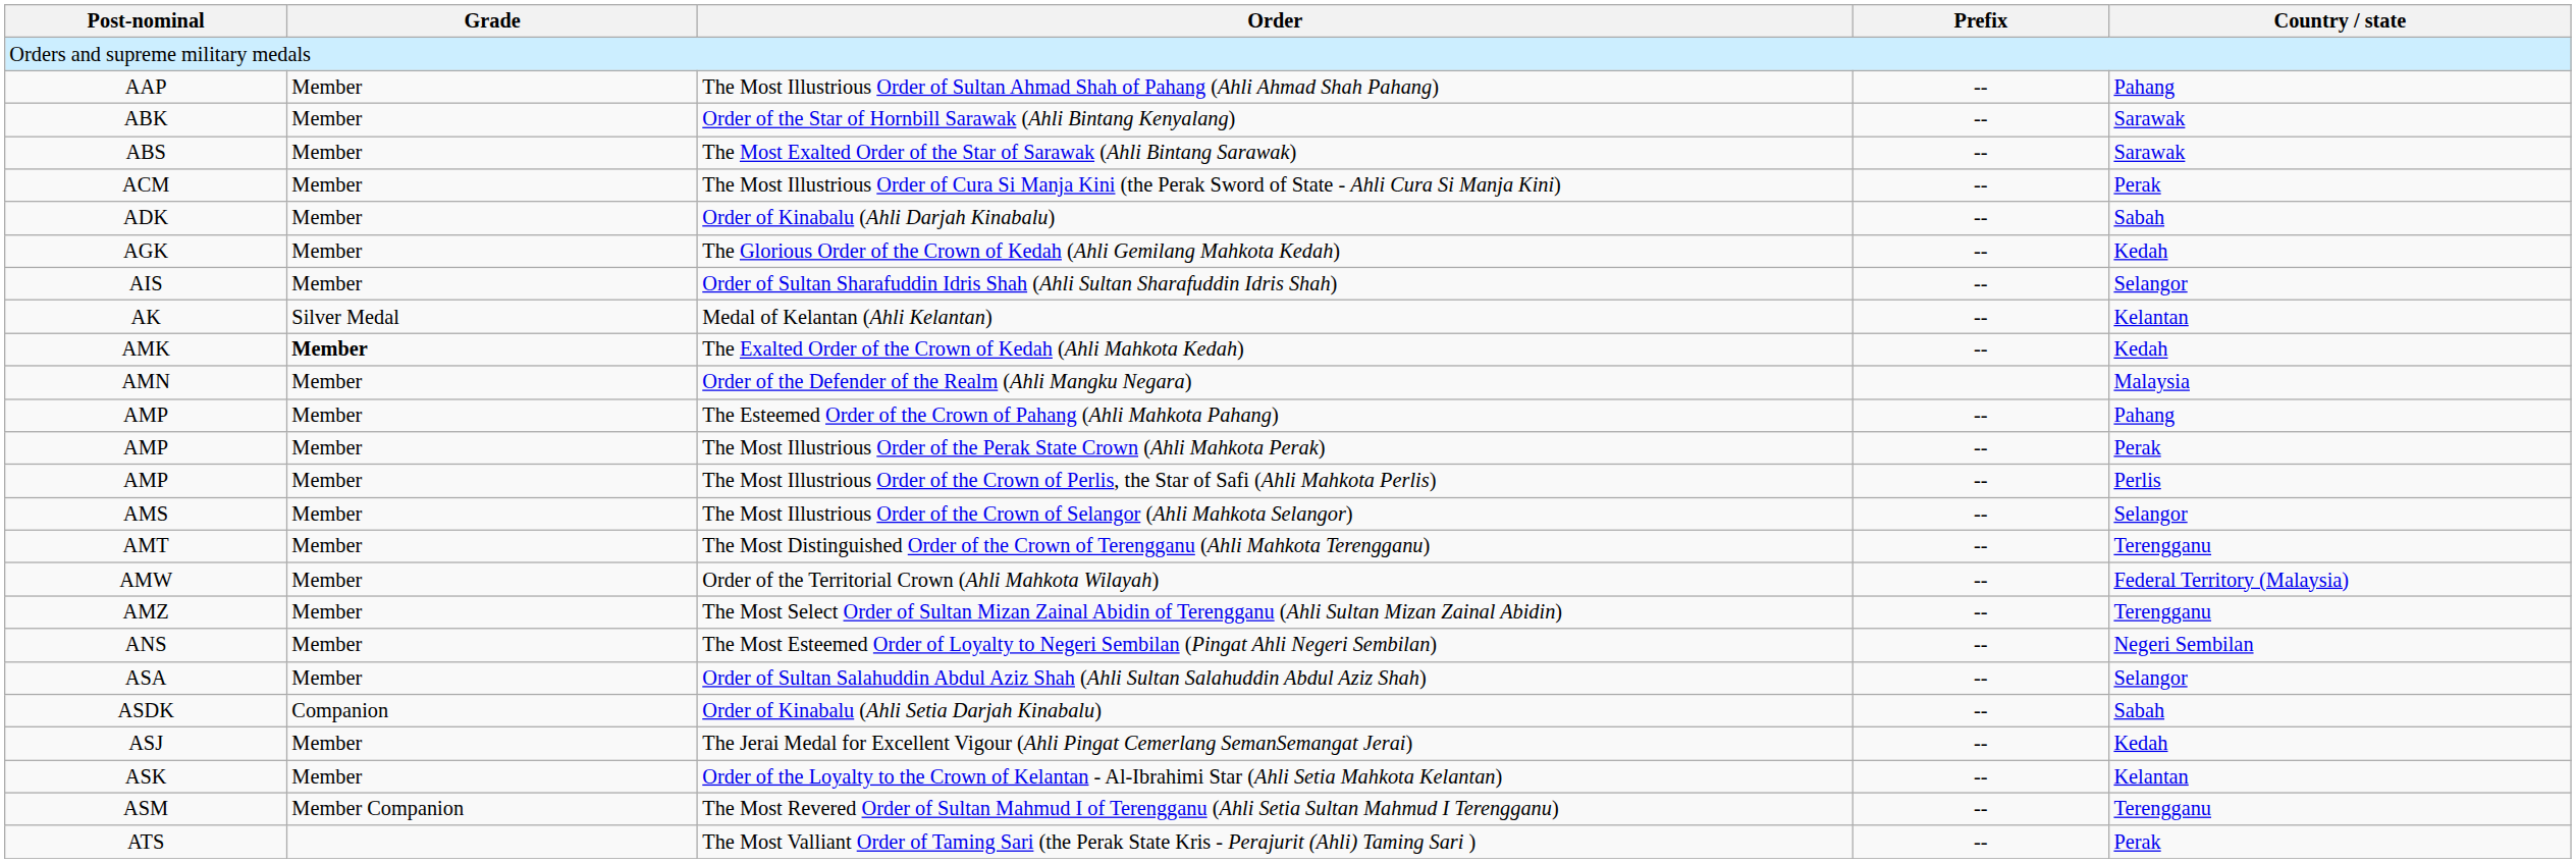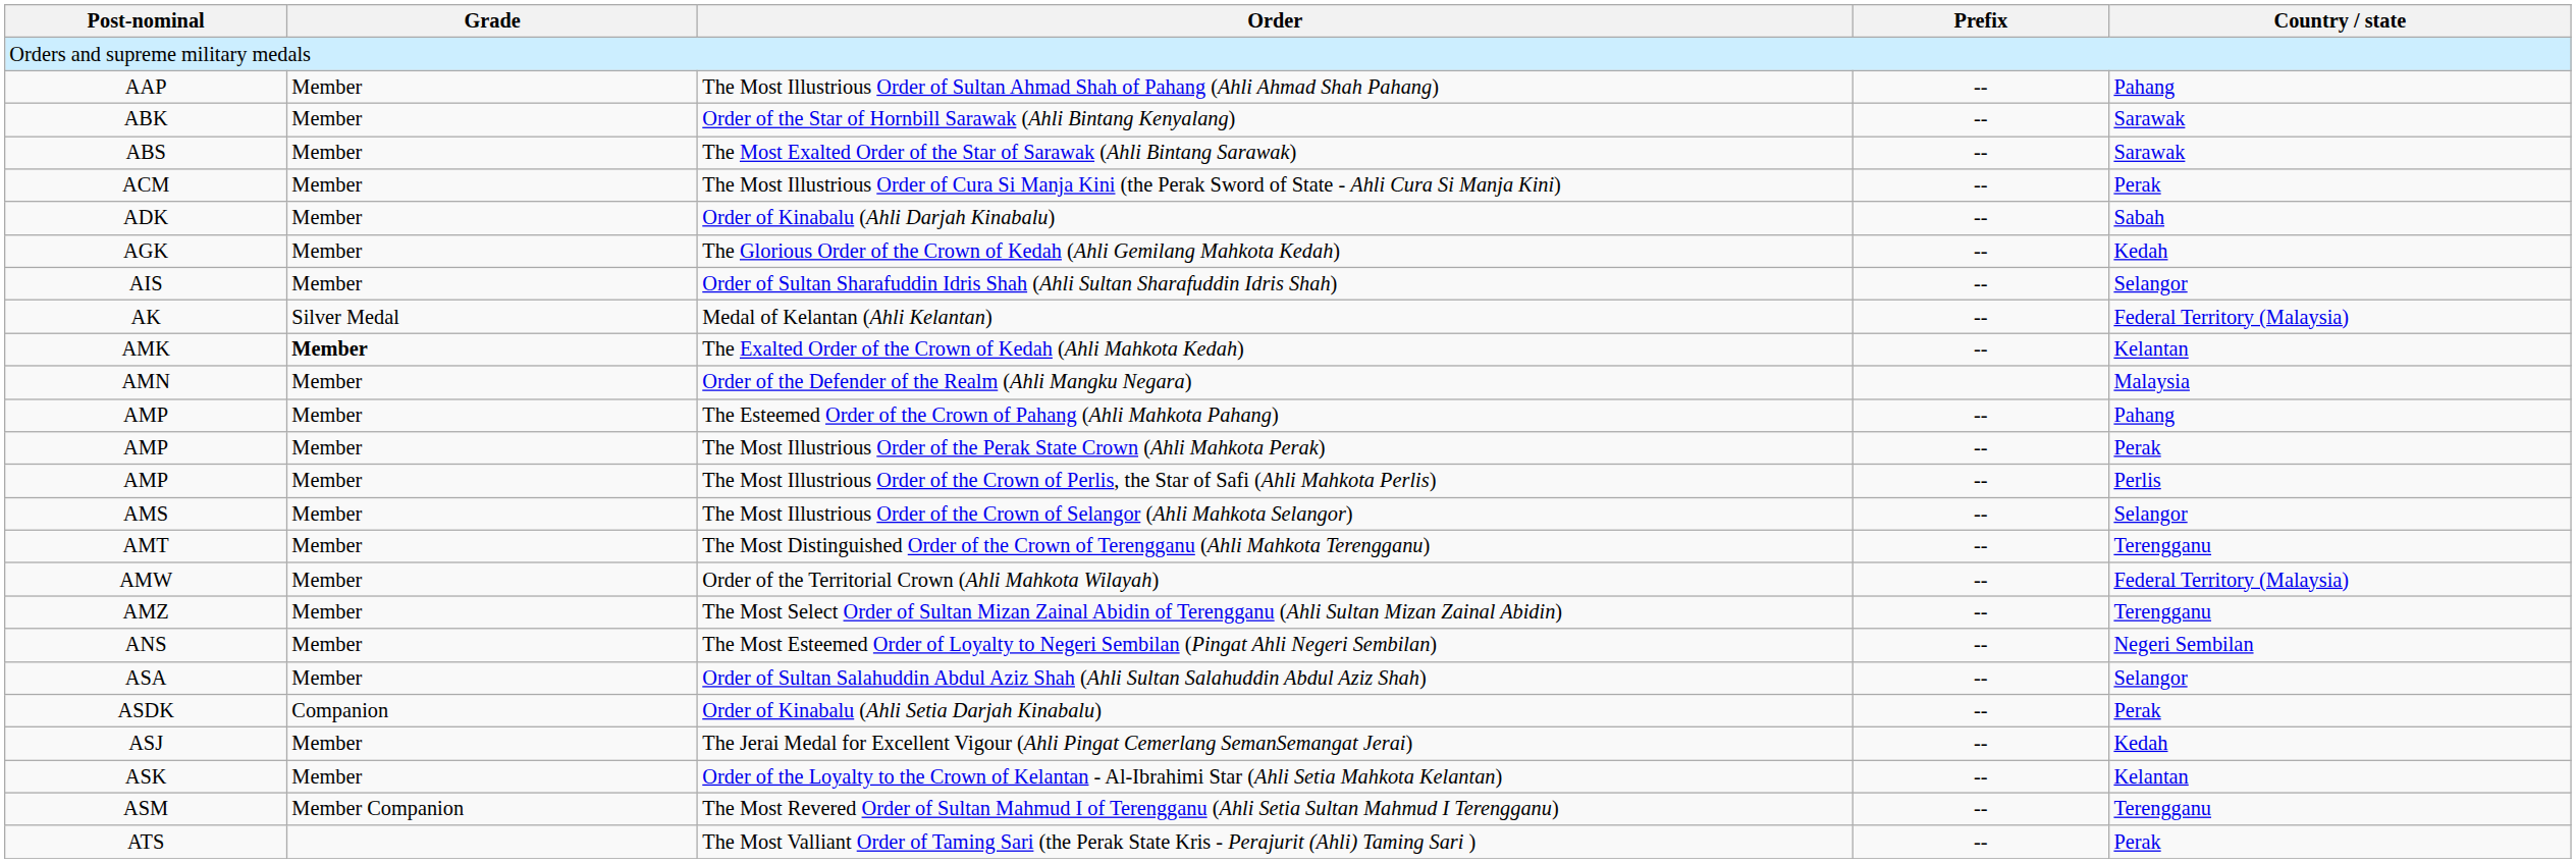 <table class="wikitable" width=100%>
 <tr>
 <th width=11%>Post-nominal</th>
 <th width=16%>Grade</th>
 <th>Order</th>
 <th width=10%>Prefix</th>
 <th width=18%>Country / state</th>
 </tr>
 <tr>
 <td colspan=5 style="background-color:#cceeff">Orders and supreme military medals</td>
 </tr>
 <tr>
 <td align=center>AAP</td>
 <td>Member</td>
 <td>The Most Illustrious <a href='#'>Order of Sultan Ahmad Shah of Pahang</a> (<em>Ahli Ahmad Shah Pahang</em>)</td>
 <td align=center>--</td>
 <td> <a href='#'>Pahang</a></td>
 </tr>
 <tr>
 <td align=center>ABK</td>
 <td>Member</td>
 <td><a href='#'>Order of the Star of Hornbill Sarawak</a> (<em>Ahli Bintang Kenyalang</em>)</td>
 <td align=center>--</td>
 <td> <a href='#'>Sarawak</a></td>
 </tr>
 <tr>
 <td align=center>ABS</td>
 <td>Member</td>
 <td>The <a href='#'>Most Exalted Order of the Star of Sarawak</a> (<em>Ahli Bintang Sarawak</em>)</td>
 <td align=center>--</td>
 <td> <a href='#'>Sarawak</a></td>
 </tr>
 <tr>
 <td align=center>ACM</td>
 <td>Member</td>
 <td>The Most Illustrious <a href='#'>Order of Cura Si Manja Kini</a> (the Perak Sword of State - <em>Ahli Cura Si Manja Kini</em>)</td>
 <td align=center>--</td>
 <td> <a href='#'>Perak</a></td>
 </tr>
 <tr>
 <td align=center>ADK</td>
 <td>Member</td>
 <td><a href='#'>Order of Kinabalu</a> (<em>Ahli Darjah Kinabalu</em>)</td>
 <td align=center>--</td>
 <td> <a href='#'>Sabah</a></td>
 </tr>
 <tr>
 <td align=center>AGK</td>
 <td>Member</td>
 <td>The <a href='#'>Glorious Order of the Crown of Kedah</a> (<em>Ahli Gemilang Mahkota Kedah</em>)</td>
 <td align=center>--</td>
 <td> <a href='#'>Kedah</a></td>
 </tr>
 <tr>
 <td align=center>AIS</td>
 <td>Member</td>
 <td><a href='#'>Order of Sultan Sharafuddin Idris Shah</a> (<em>Ahli Sultan Sharafuddin Idris Shah</em>)</td>
 <td align=center>--</td>
 <td> <a href='#'>Selangor</a></td>
 </tr>
 <tr>
 <td align=center>AK</td>
 <td>Silver Medal</td>
 <td>Medal of Kelantan (<em>Ahli Kelantan</em>)</td>
 <td align=center>--</td>
-<td> <a href='#'>Kelantan</a></td>
+<td> <a href='#'>Federal Territory (Malaysia)</a></td>
 </tr>
 <tr>
 <td align=center>AMK</td>
 <td><strong>Member</strong></td>
 <td>The <a href='#'>Exalted Order of the Crown of Kedah</a> (<em>Ahli Mahkota Kedah</em>)</td>
 <td align=center>--</td>
-<td> <a href='#'>Kedah</a></td>
+<td> <a href='#'>Kelantan</a></td>
 </tr>
 <tr>
 <td align=center>AMN</td>
 <td>Member</td>
 <td><a href='#'>Order of the Defender of the Realm</a> (<em>Ahli Mangku Negara</em>)</td>
 <td></td>
 <td> <a href='#'>Malaysia</a></td>
 </tr>
 <tr>
 <td align=center>AMP</td>
 <td>Member</td>
 <td>The Esteemed <a href='#'>Order of the Crown of Pahang</a> (<em>Ahli Mahkota Pahang</em>)</td>
 <td align=center>--</td>
 <td> <a href='#'>Pahang</a></td>
 </tr>
 <tr>
 <td align=center>AMP</td>
 <td>Member</td>
 <td>The Most Illustrious <a href='#'>Order of the Perak State Crown</a> (<em>Ahli Mahkota Perak</em>)</td>
 <td align=center>--</td>
 <td> <a href='#'>Perak</a></td>
 </tr>
 <tr>
 <td align=center>AMP</td>
 <td>Member</td>
 <td>The Most Illustrious <a href='#'>Order of the Crown of Perlis</a>, the Star of Safi (<em>Ahli Mahkota Perlis</em>)</td>
 <td align=center>--</td>
 <td> <a href='#'>Perlis</a></td>
 </tr>
 <tr>
 <td align=center>AMS</td>
 <td>Member</td>
 <td>The Most Illustrious <a href='#'>Order of the Crown of Selangor</a> (<em>Ahli Mahkota Selangor</em>)</td>
 <td align=center>--</td>
 <td> <a href='#'>Selangor</a></td>
 </tr>
 <tr>
 <td align=center>AMT</td>
 <td>Member</td>
 <td>The Most Distinguished <a href='#'>Order of the Crown of Terengganu</a> (<em>Ahli Mahkota Terengganu</em>)</td>
 <td align=center>--</td>
 <td> <a href='#'>Terengganu</a></td>
 </tr>
 <tr>
 <td align=center>AMW</td>
 <td>Member</td>
 <td>Order of the Territorial Crown (<em>Ahli Mahkota Wilayah</em>)</td>
 <td align=center>--</td>
 <td> <a href='#'>Federal Territory (Malaysia)</a></td>
 </tr>
 <tr>
 <td align=center>AMZ</td>
 <td>Member</td>
 <td>The Most Select <a href='#'>Order of Sultan Mizan Zainal Abidin of Terengganu</a> (<em>Ahli Sultan Mizan Zainal Abidin</em>)</td>
 <td align=center>--</td>
 <td> <a href='#'>Terengganu</a></td>
 </tr>
 <tr>
 <td align=center>ANS</td>
 <td>Member</td>
 <td>The Most Esteemed <a href='#'>Order of Loyalty to Negeri Sembilan</a> (<em>Pingat Ahli Negeri Sembilan</em>)</td>
 <td align=center>--</td>
 <td> <a href='#'>Negeri Sembilan</a></td>
 </tr>
 <tr>
 <td align=center>ASA</td>
 <td>Member</td>
 <td><a href='#'>Order of Sultan Salahuddin Abdul Aziz Shah</a> (<em>Ahli Sultan Salahuddin Abdul Aziz Shah</em>)</td>
 <td align=center>--</td>
 <td> <a href='#'>Selangor</a></td>
 </tr>
 <tr>
 <td align=center>ASDK</td>
 <td>Companion</td>
 <td><a href='#'>Order of Kinabalu</a> (<em>Ahli Setia Darjah Kinabalu</em>)</td>
 <td align=center>--</td>
-<td> <a href='#'>Sabah</a></td>
+<td> <a href='#'>Perak</a></td>
 </tr>
 <tr>
 <td align=center>ASJ</td>
 <td>Member</td>
 <td>The Jerai Medal for Excellent Vigour (<em>Ahli Pingat Cemerlang SemanSemangat Jerai</em>)</td>
 <td align=center>--</td>
 <td> <a href='#'>Kedah</a></td>
 </tr>
 <tr>
 <td align=center>ASK</td>
 <td>Member</td>
 <td><a href='#'>Order of the Loyalty to the Crown of Kelantan</a> - Al-Ibrahimi Star (<em>Ahli Setia Mahkota Kelantan</em>)</td>
 <td align=center>--</td>
 <td> <a href='#'>Kelantan</a></td>
 </tr>
 <tr>
 <td align=center>ASM</td>
 <td>Member Companion</td>
 <td>The Most Revered <a href='#'>Order of Sultan Mahmud I of Terengganu</a> (<em>Ahli Setia Sultan Mahmud I Terengganu</em>)</td>
 <td align=center>--</td>
 <td> <a href='#'>Terengganu</a></td>
 </tr>
 <tr>
 <td align=center>ATS</td>
 <td></td>
 <td>The Most Valliant <a href='#'>Order of Taming Sari</a> (the Perak State Kris - <em>Perajurit (Ahli) Taming Sari </em>)</td>
 <td align=center>--</td>
 <td> <a href='#'>Perak</a></td>
 </tr>
 </table>
